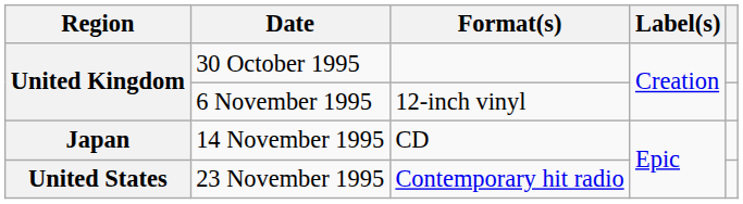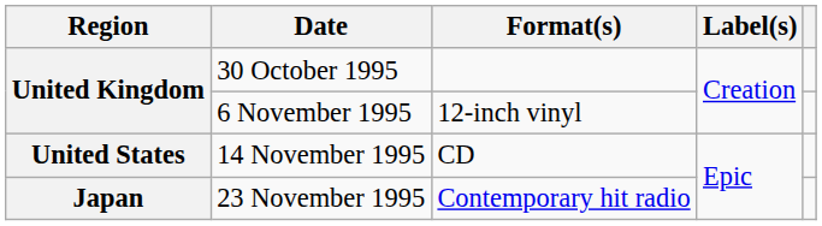 <table class="wikitable plainrowheaders">
 <tr>
 <th scope="col">Region</th>
 <th scope="col">Date</th>
 <th scope="col">Format(s)</th>
 <th scope="col">Label(s)</th>
 <th scope="col"></th>
 </tr>
 <tr>
 <th scope="row" rowspan="2">United Kingdom</th>
 <td>30 October 1995</td>
 <td></td>
 <td rowspan="2"><a href='#'>Creation</a></td>
 <td align="center"></td>
 </tr>
 <tr>
 <td>6 November 1995</td>
 <td>12-inch vinyl</td>
 <td align="center"></td>
 </tr>
 <tr>
-<th scope="row">Japan</th>
+<th scope="row">United States</th>
 <td>14 November 1995</td>
 <td>CD</td>
 <td rowspan="2"><a href='#'>Epic</a></td>
 <td align="center"></td>
 </tr>
 <tr>
-<th scope="row">United States</th>
+<th scope="row">Japan</th>
 <td>23 November 1995</td>
 <td><a href='#'>Contemporary hit radio</a></td>
 <td align="center"></td>
 </tr>
 </table>
